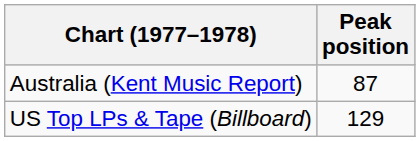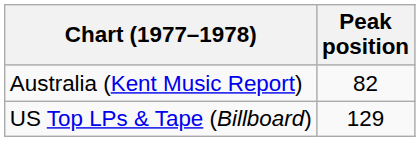 <table class="wikitable">
 <tr>
 <th>Chart (1977–1978)</th>
 <th>Peak<br>position</th>
 </tr>
 <tr>
 <td>Australia (<a href='#'>Kent Music Report</a>)</td>
-<td align="center">87</td>
+<td align="center">82</td>
 </tr>
 <tr>
 <td>US <a href='#'>Top LPs & Tape</a> (<em>Billboard</em>)</td>
 <td align="center">129</td>
 </tr>
 </table>
